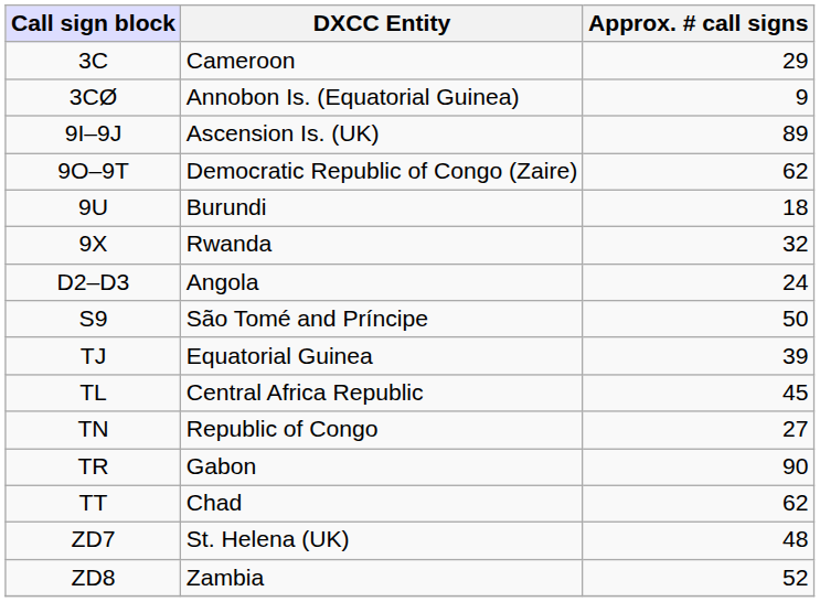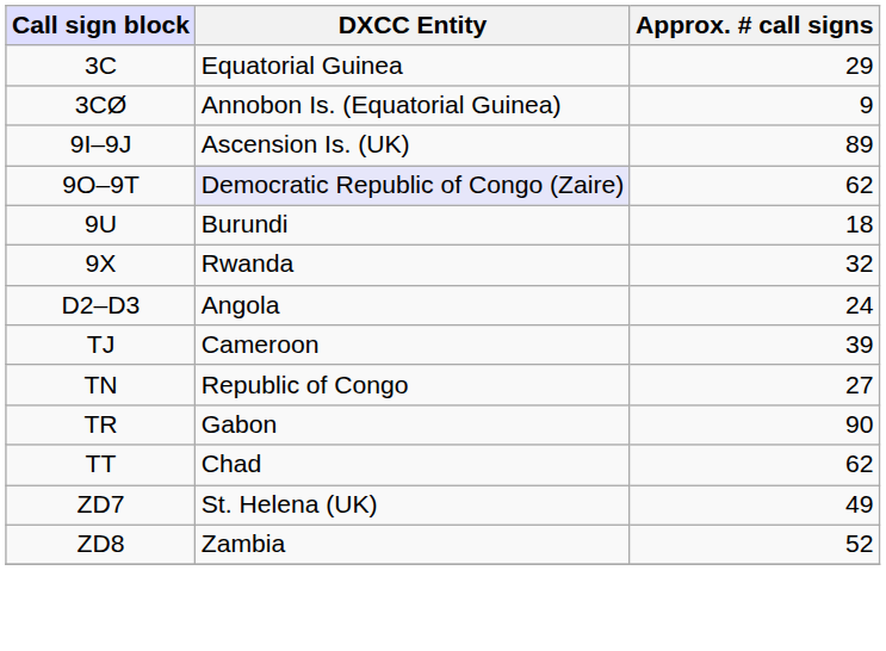 <table class=wikitable style="margin: 1em auto 1em auto;">
 <tr>
 <th style="background: #ddddff;">Call sign block</th>
 <th>DXCC Entity</th>
 <th>Approx. # call signs</th>
 </tr>
 <tr>
 <td align="center">3C</td>
-<td>Cameroon</td>
+<td>Equatorial Guinea</td>
 <td align="right">29</td>
 </tr>
 <tr>
 <td align="center">3CØ</td>
 <td>Annobon Is. (Equatorial Guinea)</td>
 <td align="right">9</td>
 </tr>
 <tr>
 <td align="center">9I–9J</td>
 <td>Ascension Is. (UK)</td>
 <td align="right">89</td>
 </tr>
 <tr>
 <td align="center">9O–9T</td>
-<td>Democratic Republic of Congo (Zaire)</td>
+<td style="background: lavender;">Democratic Republic of Congo (Zaire)</td>
 <td align="right">62</td>
 </tr>
 <tr>
 <td align="center">9U</td>
 <td>Burundi</td>
 <td align="right">18</td>
 </tr>
 <tr>
 <td align="center">9X</td>
 <td>Rwanda</td>
 <td align="right">32</td>
 </tr>
 <tr>
 <td align="center">D2–D3</td>
 <td>Angola</td>
 <td align="right">24</td>
 </tr>
 <tr>
-<td align="center">S9</td>
-<td>São Tomé and Príncipe</td>
-<td align="right">50</td>
-</tr>
-<tr>
 <td align="center">TJ</td>
-<td>Equatorial Guinea</td>
+<td>Cameroon</td>
 <td align="right">39</td>
-</tr>
-<tr>
-<td align="center">TL</td>
-<td>Central Africa Republic</td>
-<td align="right">45</td>
 </tr>
 <tr>
 <td align="center">TN</td>
 <td>Republic of Congo</td>
 <td align="right">27</td>
 </tr>
 <tr>
 <td align="center">TR</td>
 <td>Gabon</td>
 <td align="right">90</td>
 </tr>
 <tr>
 <td align="center">TT</td>
 <td>Chad</td>
 <td align="right">62</td>
 </tr>
 <tr>
 <td align="center">ZD7</td>
 <td>St. Helena (UK)</td>
-<td align="right">48</td>
+<td align="right">49</td>
 </tr>
 <tr>
 <td align="center">ZD8</td>
 <td>Zambia</td>
 <td align="right">52</td>
 </tr>
 <tr>
 </tr>
 </table>
